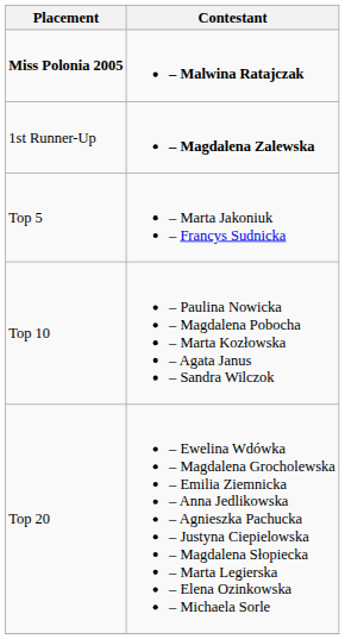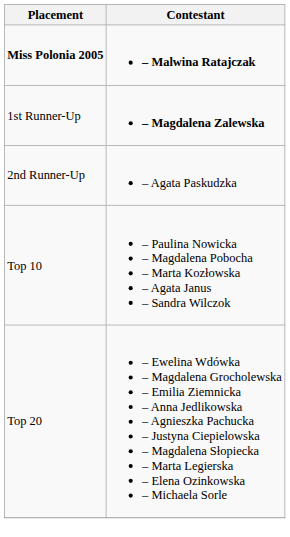 <table class="wikitable sortable" style="font-size: 95%;">
 <tr>
 <th>Placement</th>
 <th>Contestant</th>
 </tr>
 <tr>
 <td><strong>Miss Polonia 2005</strong></td>
 <td><br><ul><li><strong> – Malwina Ratajczak</strong></li></ul></td>
 </tr>
 <tr>
 <td>1st Runner-Up</td>
 <td><strong><br><ul><li> – Magdalena Zalewska</li></ul></strong></td>
 </tr>
 <tr>
-<td>Top 5</td>
-<td><br><ul><li> – Marta Jakoniuk</li><li> – <a href='#'>Francys Sudnicka</a></li></ul></td>
+<td>2nd Runner-Up</td>
+<td><br><ul><li> – Agata Paskudzka</li></ul></td>
 </tr>
 <tr>
 <td>Top 10</td>
 <td><br><ul><li> – Paulina Nowicka</li><li> – Magdalena Pobocha</li><li> – Marta Kozłowska</li><li> – Agata Janus</li><li> – Sandra Wilczok</li></ul></td>
 </tr>
 <tr>
 <td>Top 20</td>
 <td><br><ul><li> – Ewelina Wdówka</li><li> – Magdalena Grocholewska</li><li> – Emilia Ziemnicka</li><li> – Anna Jedlikowska</li><li> – Agnieszka Pachucka</li><li> – Justyna Ciepielowska</li><li> – Magdalena Słopiecka</li><li> – Marta Legierska</li><li> – Elena Ozinkowska</li><li> – Michaela Sorle</li></ul></td>
 </tr>
 <tr>
 </tr>
 </table>
